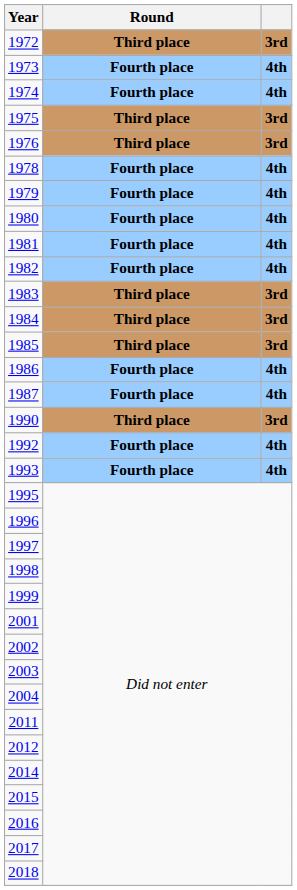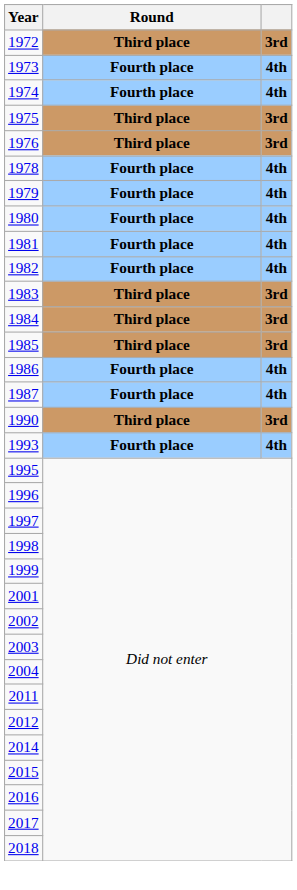 <table class="wikitable" style="text-align: center; font-size:90%">
 <tr>
 <th>Year</th>
 <th style="width:200px">Round</th>
 <th></th>
 </tr>
 <tr>
 <td><a href='#'>1972</a></td>
 <td bgcolor="cc9966"><strong>Third place</strong></td>
 <td bgcolor="cc9966"><strong>3rd</strong></td>
 </tr>
 <tr>
 <td><a href='#'>1973</a></td>
 <td bgcolor="9acdff"><strong>Fourth place</strong></td>
 <td bgcolor="9acdff"><strong>4th</strong></td>
 </tr>
 <tr>
 <td><a href='#'>1974</a></td>
 <td bgcolor="9acdff"><strong>Fourth place</strong></td>
 <td bgcolor="9acdff"><strong>4th</strong></td>
 </tr>
 <tr>
 <td><a href='#'>1975</a></td>
 <td bgcolor="cc9966"><strong>Third place</strong></td>
 <td bgcolor="cc9966"><strong>3rd</strong></td>
 </tr>
 <tr>
 <td><a href='#'>1976</a></td>
 <td bgcolor="cc9966"><strong>Third place</strong></td>
 <td bgcolor="cc9966"><strong>3rd</strong></td>
 </tr>
 <tr>
 <td><a href='#'>1978</a></td>
 <td bgcolor="9acdff"><strong>Fourth place</strong></td>
 <td bgcolor="9acdff"><strong>4th</strong></td>
 </tr>
 <tr>
 <td><a href='#'>1979</a></td>
 <td bgcolor="9acdff"><strong>Fourth place</strong></td>
 <td bgcolor="9acdff"><strong>4th</strong></td>
 </tr>
 <tr>
 <td><a href='#'>1980</a></td>
 <td bgcolor="9acdff"><strong>Fourth place</strong></td>
 <td bgcolor="9acdff"><strong>4th</strong></td>
 </tr>
 <tr>
 <td><a href='#'>1981</a></td>
 <td bgcolor="9acdff"><strong>Fourth place</strong></td>
 <td bgcolor="9acdff"><strong>4th</strong></td>
 </tr>
 <tr>
 <td><a href='#'>1982</a></td>
 <td bgcolor="9acdff"><strong>Fourth place</strong></td>
 <td bgcolor="9acdff"><strong>4th</strong></td>
 </tr>
 <tr>
 <td><a href='#'>1983</a></td>
 <td bgcolor="cc9966"><strong>Third place</strong></td>
 <td bgcolor="cc9966"><strong>3rd</strong></td>
 </tr>
 <tr>
 <td><a href='#'>1984</a></td>
 <td bgcolor="cc9966"><strong>Third place</strong></td>
 <td bgcolor="cc9966"><strong>3rd</strong></td>
 </tr>
 <tr>
 <td><a href='#'>1985</a></td>
 <td bgcolor="cc9966"><strong>Third place</strong></td>
 <td bgcolor="cc9966"><strong>3rd</strong></td>
 </tr>
 <tr>
 <td><a href='#'>1986</a></td>
 <td bgcolor="9acdff"><strong>Fourth place</strong></td>
 <td bgcolor="9acdff"><strong>4th</strong></td>
 </tr>
 <tr>
 <td><a href='#'>1987</a></td>
 <td bgcolor="9acdff"><strong>Fourth place</strong></td>
 <td bgcolor="9acdff"><strong>4th</strong></td>
 </tr>
 <tr>
 <td><a href='#'>1990</a></td>
 <td bgcolor="cc9966"><strong>Third place</strong></td>
 <td bgcolor="cc9966"><strong>3rd</strong></td>
 </tr>
 <tr>
-<td><a href='#'>1992</a></td>
-<td bgcolor="9acdff"><strong>Fourth place</strong></td>
-<td bgcolor="9acdff"><strong>4th</strong></td>
-</tr>
-<tr>
 <td><a href='#'>1993</a></td>
 <td bgcolor="9acdff"><strong>Fourth place</strong></td>
 <td bgcolor="9acdff"><strong>4th</strong></td>
 </tr>
 <tr>
 <td><a href='#'>1995</a></td>
 <td colspan="2" rowspan="16"><em>Did not enter</em></td>
 </tr>
 <tr>
 <td><a href='#'>1996</a></td>
 </tr>
 <tr>
 <td><a href='#'>1997</a></td>
 </tr>
 <tr>
 <td><a href='#'>1998</a></td>
 </tr>
 <tr>
 <td><a href='#'>1999</a></td>
 </tr>
 <tr>
 <td><a href='#'>2001</a></td>
 </tr>
 <tr>
 <td><a href='#'>2002</a></td>
 </tr>
 <tr>
 <td><a href='#'>2003</a></td>
 </tr>
 <tr>
 <td><a href='#'>2004</a></td>
 </tr>
 <tr>
 <td><a href='#'>2011</a></td>
 </tr>
 <tr>
 <td><a href='#'>2012</a></td>
 </tr>
 <tr>
 <td><a href='#'>2014</a></td>
 </tr>
 <tr>
 <td><a href='#'>2015</a></td>
 </tr>
 <tr>
 <td><a href='#'>2016</a></td>
 </tr>
 <tr>
 <td><a href='#'>2017</a></td>
 </tr>
 <tr>
 <td><a href='#'>2018</a></td>
 </tr>
 </table>
